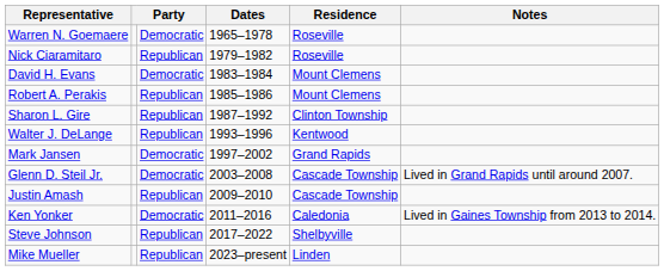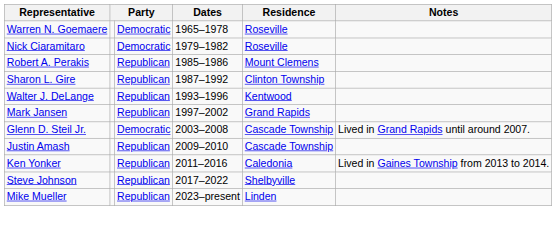 <table class=wikitable>
 <tr valign=bottom>
 <th>Representative</th>
 <th colspan="2">Party</th>
 <th>Dates</th>
 <th>Residence</th>
 <th>Notes</th>
 </tr>
 <tr>
 <td><a href='#'>Warren N. Goemaere</a></td>
 <td bgcolor=></td>
 <td><a href='#'>Democratic</a></td>
 <td>1965–1978</td>
 <td><a href='#'>Roseville</a></td>
 <td></td>
 </tr>
 <tr>
 <td><a href='#'>Nick Ciaramitaro</a></td>
 <td bgcolor=></td>
-<td><a href='#'>Republican</a></td>
+<td><a href='#'>Democratic</a></td>
 <td>1979–1982</td>
 <td><a href='#'>Roseville</a></td>
-<td></td>
-</tr>
-<tr>
-<td><a href='#'>David H. Evans</a></td>
-<td bgcolor=></td>
-<td><a href='#'>Democratic</a></td>
-<td>1983–1984</td>
-<td><a href='#'>Mount Clemens</a></td>
 <td></td>
 </tr>
 <tr>
 <td><a href='#'>Robert A. Perakis</a></td>
 <td bgcolor=></td>
 <td><a href='#'>Republican</a></td>
 <td>1985–1986</td>
 <td><a href='#'>Mount Clemens</a></td>
 <td></td>
 </tr>
 <tr>
 <td><a href='#'>Sharon L. Gire</a></td>
 <td bgcolor=></td>
 <td><a href='#'>Republican</a></td>
 <td>1987–1992</td>
 <td><a href='#'>Clinton Township</a></td>
 <td></td>
 </tr>
 <tr>
 <td><a href='#'>Walter J. DeLange</a></td>
 <td bgcolor=></td>
 <td><a href='#'>Republican</a></td>
 <td>1993–1996</td>
 <td><a href='#'>Kentwood</a></td>
 <td></td>
 </tr>
 <tr>
 <td><a href='#'>Mark Jansen</a></td>
 <td bgcolor=></td>
-<td><a href='#'>Democratic</a></td>
+<td><a href='#'>Republican</a></td>
 <td>1997–2002</td>
 <td><a href='#'>Grand Rapids</a></td>
 <td></td>
 </tr>
 <tr>
 <td><a href='#'>Glenn D. Steil Jr.</a></td>
 <td bgcolor=></td>
 <td><a href='#'>Democratic</a></td>
 <td>2003–2008</td>
 <td><a href='#'>Cascade Township</a></td>
 <td>Lived in <a href='#'>Grand Rapids</a> until around 2007.</td>
 </tr>
 <tr>
 <td><a href='#'>Justin Amash</a></td>
 <td bgcolor=></td>
 <td><a href='#'>Republican</a></td>
 <td>2009–2010</td>
 <td><a href='#'>Cascade Township</a></td>
 <td></td>
 </tr>
 <tr>
 <td><a href='#'>Ken Yonker</a></td>
 <td bgcolor=></td>
-<td><a href='#'>Democratic</a></td>
+<td><a href='#'>Republican</a></td>
 <td>2011–2016</td>
 <td><a href='#'>Caledonia</a></td>
 <td>Lived in <a href='#'>Gaines Township</a> from 2013 to 2014.</td>
 </tr>
 <tr>
 <td><a href='#'>Steve Johnson</a></td>
 <td bgcolor=></td>
 <td><a href='#'>Republican</a></td>
 <td>2017–2022</td>
 <td><a href='#'>Shelbyville</a></td>
 <td></td>
 </tr>
 <tr>
 <td><a href='#'>Mike Mueller</a></td>
 <td bgcolor=></td>
 <td><a href='#'>Republican</a></td>
 <td>2023–present</td>
 <td><a href='#'>Linden</a></td>
 <td></td>
 </tr>
 </table>
